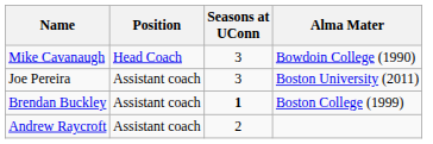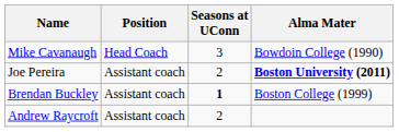 <table class="wikitable" border="1" style="font-size:90%;">
 <tr>
 <th>Name</th>
 <th>Position</th>
 <th>Seasons at<br>UConn</th>
 <th>Alma Mater</th>
 </tr>
 <tr>
 <td><a href='#'>Mike Cavanaugh</a></td>
 <td><a href='#'>Head Coach</a></td>
 <td align=center>3</td>
 <td><a href='#'>Bowdoin College</a> (1990)</td>
 </tr>
 <tr>
 <td>Joe Pereira</td>
 <td>Assistant coach</td>
-<td align=center>3</td>
-<td><a href='#'>Boston University</a> (2011)</td>
+<td align=center>2</td>
+<td><strong><a href='#'>Boston University</a> (2011)</strong></td>
 </tr>
 <tr>
 <td><a href='#'>Brendan Buckley</a></td>
 <td>Assistant coach</td>
 <td align=center><strong>1</strong></td>
 <td><a href='#'>Boston College</a> (1999)</td>
 </tr>
 <tr>
 <td><a href='#'>Andrew Raycroft</a></td>
 <td>Assistant coach</td>
 <td align=center>2</td>
 <td></td>
 </tr>
 </table>
